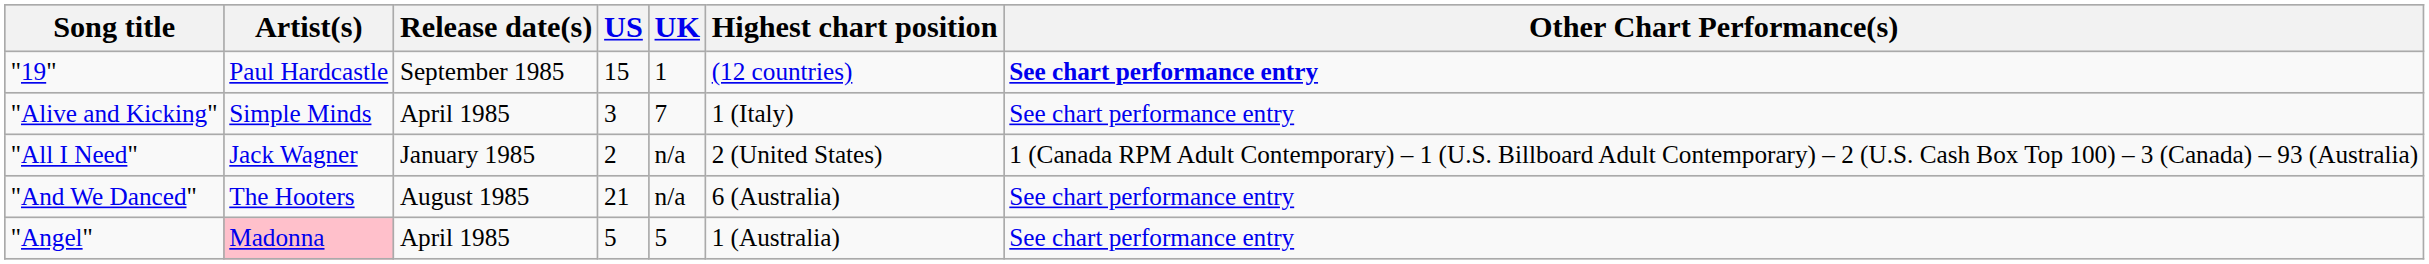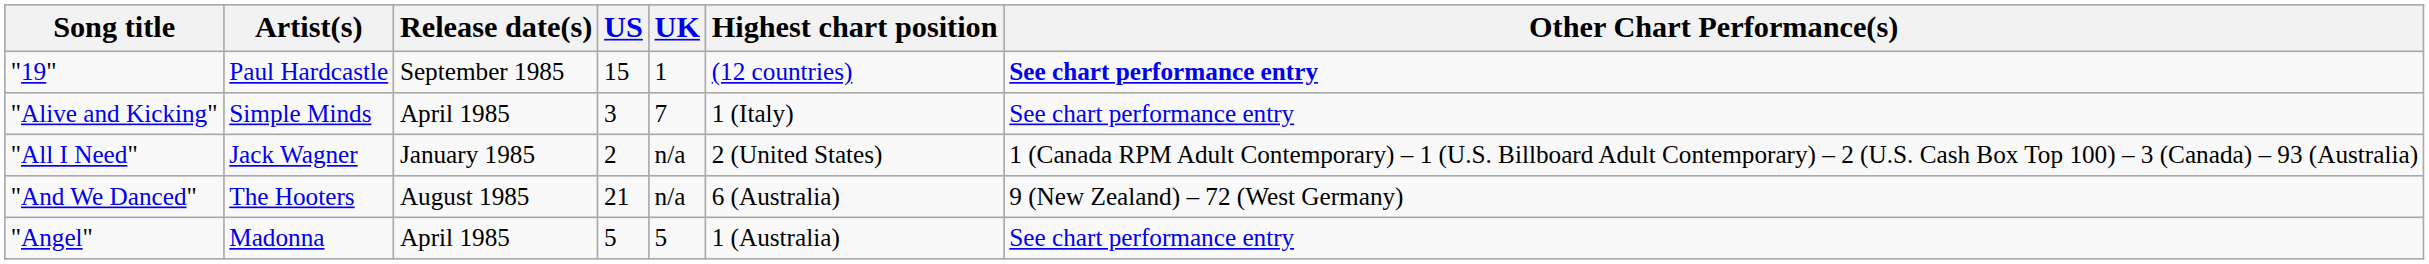 <table class="wikitable sortable" style="font-size:95%;">
 <tr>
 <th><big>Song title</big></th>
 <th><big>Artist(s)</big></th>
 <th><big>Release date(s)</big></th>
 <th><big><a href='#'>US</a></big></th>
 <th><big><a href='#'>UK</a></big></th>
 <th><big>Highest chart position</big></th>
 <th><big>Other Chart Performance(s)</big></th>
 </tr>
 <tr>
 <td>"<a href='#'>19</a>"</td>
 <td><a href='#'>Paul Hardcastle</a></td>
 <td>September 1985</td>
 <td>15</td>
 <td>1</td>
 <td><a href='#'>(12 countries)</a></td>
 <td><strong><a href='#'>See chart performance entry</a></strong></td>
 </tr>
 <tr>
 <td>"<a href='#'>Alive and Kicking</a>"</td>
 <td><a href='#'>Simple Minds</a></td>
 <td>April 1985</td>
 <td>3</td>
 <td>7</td>
 <td>1 (Italy)</td>
 <td><a href='#'>See chart performance entry</a></td>
 </tr>
 <tr>
 <td>"<a href='#'>All I Need</a>"</td>
 <td><a href='#'>Jack Wagner</a></td>
 <td>January 1985</td>
 <td>2</td>
 <td>n/a</td>
 <td>2 (United States)</td>
 <td>1 (Canada RPM Adult Contemporary) – 1 (U.S. Billboard Adult Contemporary) – 2 (U.S. Cash Box Top 100) – 3 (Canada) – 93 (Australia)</td>
 </tr>
 <tr>
 <td>"<a href='#'>And We Danced</a>"</td>
 <td><a href='#'>The Hooters</a></td>
 <td>August 1985</td>
 <td>21</td>
 <td>n/a</td>
 <td>6 (Australia)</td>
-<td><a href='#'>See chart performance entry</a></td>
+<td>9 (New Zealand) – 72 (West Germany)</td>
 </tr>
 <tr>
 <td>"<a href='#'>Angel</a>"</td>
-<td style="background: pink;"><a href='#'>Madonna</a></td>
+<td><a href='#'>Madonna</a></td>
 <td>April 1985</td>
 <td>5</td>
 <td>5</td>
 <td>1 (Australia)</td>
 <td><a href='#'>See chart performance entry</a></td>
 </tr>
 </table>
